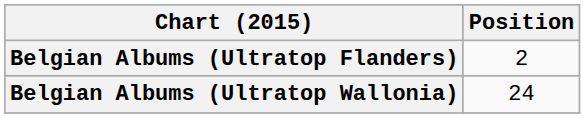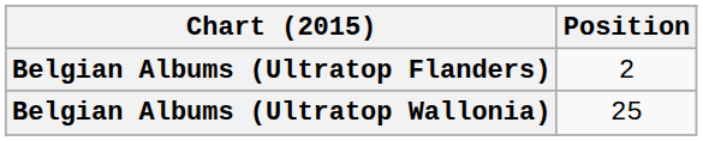 <table class="wikitable sortable plainrowheaders" style="text-align:center">
 <tr>
 <th scope="col">Chart (2015)</th>
 <th scope="col">Position</th>
 </tr>
 <tr>
 <th scope="row">Belgian Albums (Ultratop Flanders)</th>
 <td>2</td>
 </tr>
 <tr>
 <th scope="row">Belgian Albums (Ultratop Wallonia)</th>
-<td>24</td>
+<td>25</td>
 </tr>
 </table>
